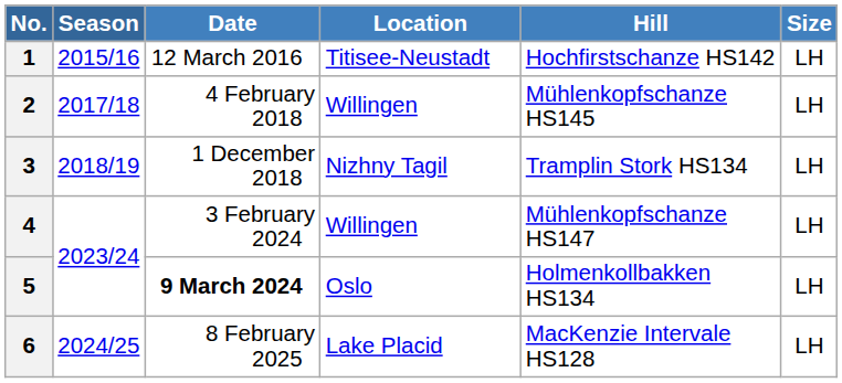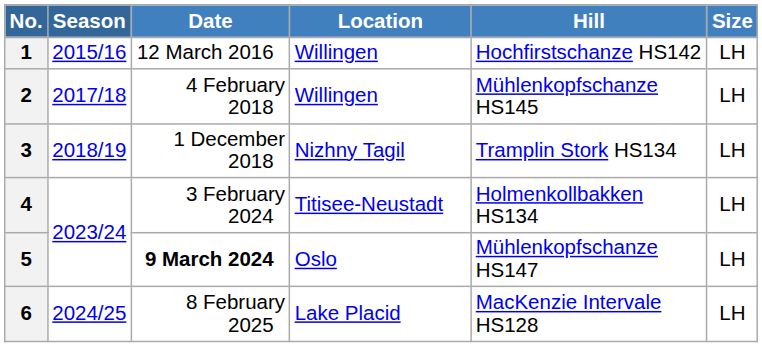 <table class="wikitable sortable" style="font-size:86%; line-height:15px; text-align:left; border:grey solid 1px; border-collapse:collapse; background:#ffffff;">
 <tr style="background:#efefef;">
 <th style="background-color:#369; color:white; width:10px;">No.</th>
 <th style="background-color:#369; color:white;  width:30px;">Season</th>
 <th style="background-color:#4180be; color:white; width:100px;">Date</th>
 <th style="background-color:#4180be; color:white; width:115px;">Location</th>
 <th style="background-color:#4180be; color:white; width:152px;">Hill</th>
 <th style="background-color:#4180be; color:white; width:25px;">Size</th>
 </tr>
 <tr>
 <th scope=row style="text-align:center;">1</th>
 <td align=center><a href='#'>2015/16</a></td>
 <td align=right>12 March 2016  </td>
-<td> <a href='#'>Titisee-Neustadt</a></td>
+<td> <a href='#'>Willingen</a></td>
 <td><a href='#'>Hochfirstschanze</a> HS142</td>
 <td align=center>LH</td>
 </tr>
 <tr>
 <th scope=row style="text-align:center;">2</th>
 <td align=center><a href='#'>2017/18</a></td>
 <td align=right>4 February 2018  </td>
 <td> <a href='#'>Willingen</a></td>
 <td><a href='#'>Mühlenkopfschanze</a> HS145</td>
 <td align=center>LH</td>
 </tr>
 <tr>
 <th scope=row style="text-align:center;">3</th>
 <td align=center><a href='#'>2018/19</a></td>
 <td align=right>1 December 2018  </td>
 <td> <a href='#'>Nizhny Tagil</a></td>
 <td><a href='#'>Tramplin Stork</a> HS134</td>
 <td align=center>LH</td>
 </tr>
 <tr>
 <th scope=row style="text-align:center;">4</th>
 <td align=center rowspan=2><a href='#'>2023/24</a></td>
 <td align=right>3 February 2024  </td>
-<td> <a href='#'>Willingen</a></td>
-<td><a href='#'>Mühlenkopfschanze</a> HS147</td>
+<td> <a href='#'>Titisee-Neustadt</a></td>
+<td><a href='#'>Holmenkollbakken</a> HS134</td>
 <td align=center>LH</td>
 </tr>
 <tr>
 <th scope=row style="text-align:center;">5</th>
 <td align=right><strong>9 March 2024  </strong></td>
 <td> <a href='#'>Oslo</a></td>
-<td><a href='#'>Holmenkollbakken</a> HS134</td>
+<td><a href='#'>Mühlenkopfschanze</a> HS147</td>
 <td align=center>LH</td>
 </tr>
 <tr>
 <th scope=row style="text-align:center;">6</th>
 <td align=center><a href='#'>2024/25</a></td>
 <td align=right>8 February 2025  </td>
 <td> <a href='#'>Lake Placid</a></td>
 <td><a href='#'>MacKenzie Intervale</a> HS128</td>
 <td align=center>LH</td>
 </tr>
 </table>
